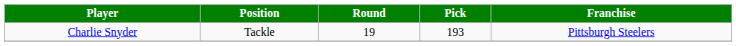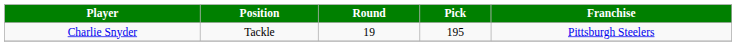 <table class="wikitable" width="80%">
 <tr align="center"  style="background:green;color:#FFFFFF;">
 <td><strong>Player</strong></td>
 <td><strong>Position</strong></td>
 <td><strong>Round</strong></td>
 <td><strong>Pick</strong></td>
 <td><strong>Franchise</strong></td>
 </tr>
 <tr align="center" bgcolor="">
 <td><a href='#'>Charlie Snyder</a></td>
 <td>Tackle</td>
 <td>19</td>
-<td>193</td>
+<td>195</td>
 <td><a href='#'>Pittsburgh Steelers</a></td>
 </tr>
 <tr align="center" bgcolor="">
 </tr>
 </table>
